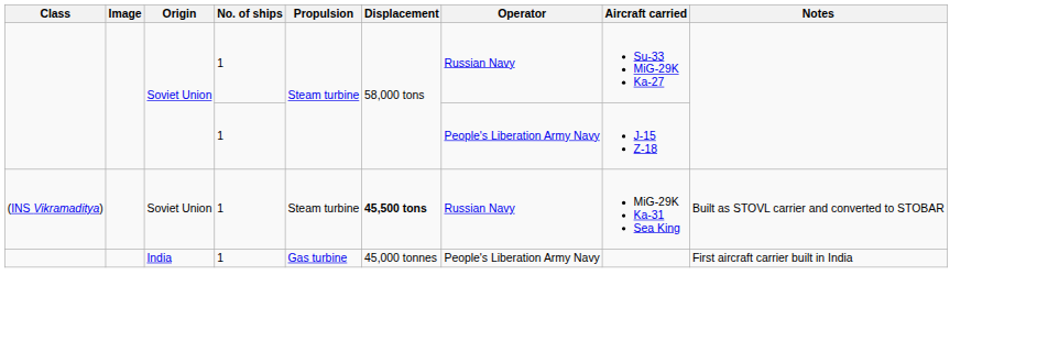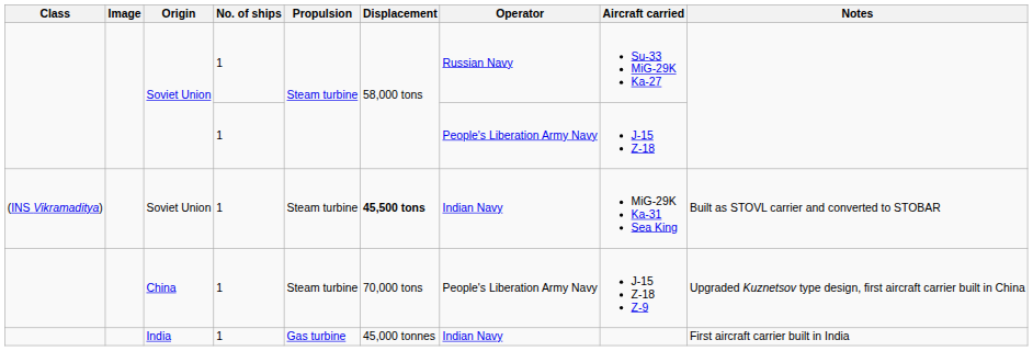 <table class="wikitable">
 <tr>
 <th>Class</th>
 <th>Image</th>
 <th>Origin</th>
 <th>No. of ships</th>
 <th>Propulsion</th>
 <th>Displacement</th>
 <th>Operator</th>
 <th>Aircraft carried</th>
 <th>Notes</th>
 </tr>
 <tr>
 <td rowspan=2></td>
 <td rowspan=2></td>
 <td rowspan=2><a href='#'>Soviet Union</a></td>
 <td>1</td>
 <td rowspan=2><a href='#'>Steam turbine</a></td>
 <td rowspan=2>58,000 tons</td>
 <td><a href='#'>Russian Navy</a></td>
 <td><br><ul><li><a href='#'>Su-33</a></li><li><a href='#'>MiG-29K</a></li><li><a href='#'>Ka-27</a></li></ul></td>
 <td rowspan=2></td>
 </tr>
 <tr>
 <td>1</td>
 <td><a href='#'>People's Liberation Army Navy</a></td>
 <td><br><ul><li><a href='#'>J-15</a></li><li><a href='#'>Z-18</a></li></ul></td>
 </tr>
 <tr>
 <td> (<a href='#'>INS <em>Vikramaditya</em></a>)</td>
 <td></td>
 <td>Soviet Union</td>
 <td>1</td>
 <td>Steam turbine</td>
 <td><strong>45,500 tons</strong></td>
-<td><a href='#'>Russian Navy</a></td>
+<td><a href='#'>Indian Navy</a></td>
 <td><br><ul><li>MiG-29K</li><li><a href='#'>Ka-31</a></li><li><a href='#'>Sea King</a></li></ul></td>
 <td>Built as STOVL carrier and converted to STOBAR</td>
+</tr>
+<tr>
+<td></td>
+<td></td>
+<td><a href='#'>China</a></td>
+<td>1</td>
+<td>Steam turbine</td>
+<td>70,000 tons</td>
+<td>People's Liberation Army Navy</td>
+<td><br><ul><li>J-15</li><li>Z-18</li><li><a href='#'>Z-9</a></li></ul></td>
+<td>Upgraded <em>Kuznetsov</em> type design, first aircraft carrier built in China</td>
 </tr>
 <tr>
 <td></td>
 <td></td>
 <td><a href='#'>India</a></td>
 <td>1</td>
 <td><a href='#'>Gas turbine</a></td>
 <td>45,000 tonnes</td>
-<td>People's Liberation Army Navy</td>
+<td><a href='#'>Indian Navy</a></td>
 <td></td>
 <td>First aircraft carrier built in India</td>
 </tr>
 </table>
